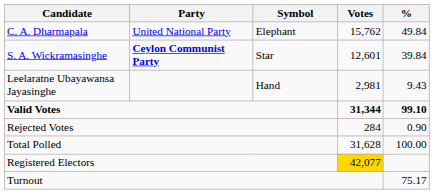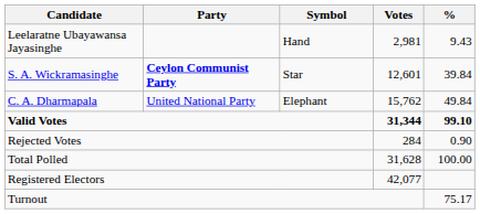 <table class="wikitable" border="1" style="text-align:right;">
 <tr>
 <th align=left width="180">Candidate</th>
 <th align=left width="180">Party</th>
 <th align=left width="120">Symbol</th>
 <th align=left width="60">Votes</th>
 <th align=left width="60">%</th>
 </tr>
 <tr>
-<td align=left><a href='#'>C. A. Dharmapala</a></td>
-<td align=left><a href='#'>United National Party</a></td>
-<td align=left>Elephant</td>
-<td align=right>15,762</td>
-<td align=right>49.84</td>
+<td align=left>Leelaratne Ubayawansa Jayasinghe</td>
+<td align=left></td>
+<td align=left>Hand</td>
+<td align=right>2,981</td>
+<td align=right>9.43</td>
 </tr>
 <tr>
 <td align=left><a href='#'>S. A. Wickramasinghe</a></td>
 <td align=left><strong><a href='#'>Ceylon Communist Party</a></strong></td>
 <td align=left>Star</td>
 <td align=right>12,601</td>
 <td align=right>39.84</td>
 </tr>
 <tr>
-<td align=left>Leelaratne Ubayawansa Jayasinghe</td>
-<td align=left></td>
-<td align=left>Hand</td>
-<td align=right>2,981</td>
-<td align=right>9.43</td>
+<td align=left><a href='#'>C. A. Dharmapala</a></td>
+<td align=left><a href='#'>United National Party</a></td>
+<td align=left>Elephant</td>
+<td align=right>15,762</td>
+<td align=right>49.84</td>
 </tr>
 <tr>
 <td align=left colspan=3><strong>Valid Votes</strong></td>
 <td align=right><strong>31,344</strong></td>
 <td align=right><strong>99.10</strong></td>
 </tr>
 <tr>
 <td align=left colspan=3>Rejected Votes</td>
 <td align=right>284</td>
 <td align=right>0.90</td>
 </tr>
 <tr>
 <td align=left colspan=3>Total Polled</td>
 <td align=right>31,628</td>
 <td align=right>100.00</td>
 </tr>
 <tr>
 <td align=left colspan=3>Registered Electors</td>
-<td align=right style="background: gold;">42,077</td>
+<td align=right>42,077</td>
 <td></td>
 </tr>
 <tr>
 <td align=left colspan=4>Turnout</td>
 <td align=right>75.17</td>
 </tr>
 </table>
